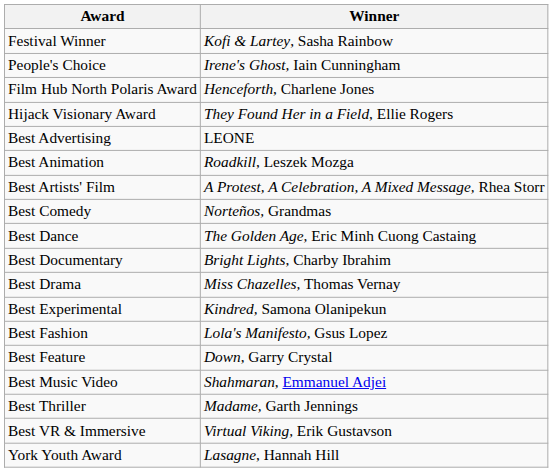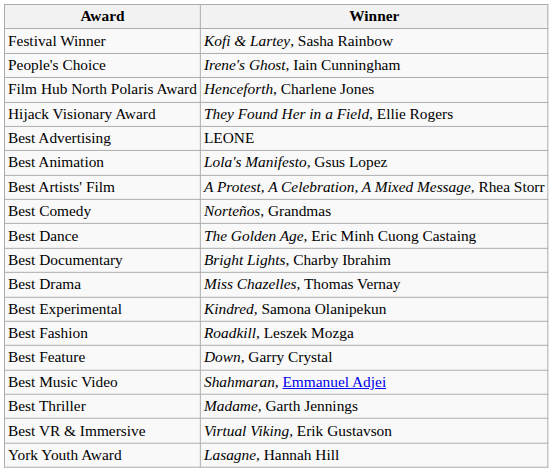 <table class="wikitable">
 <tr>
 <th>Award</th>
 <th>Winner</th>
 </tr>
 <tr>
 <td>Festival Winner</td>
 <td><em>Kofi & Lartey</em>, Sasha Rainbow</td>
 </tr>
 <tr>
 <td>People's Choice</td>
 <td><em>Irene's Ghost,</em> Iain Cunningham</td>
 </tr>
 <tr>
 <td>Film Hub North Polaris Award</td>
 <td><em>Henceforth</em>, Charlene Jones</td>
 </tr>
 <tr>
 <td>Hijack Visionary Award</td>
 <td><em>They Found Her in a Field</em>, Ellie Rogers</td>
 </tr>
 <tr>
 <td>Best Advertising</td>
 <td><em></em> LEONE</td>
 </tr>
 <tr>
 <td>Best Animation</td>
-<td><em>Roadkill</em>, Leszek Mozga</td>
+<td><em>Lola's Manifesto,</em> Gsus Lopez</td>
 </tr>
 <tr>
 <td>Best Artists' Film</td>
 <td><em>A Protest, A Celebration, A Mixed Message,</em> Rhea Storr</td>
 </tr>
 <tr>
 <td>Best Comedy</td>
 <td><em>Norteños,</em> Grandmas</td>
 </tr>
 <tr>
 <td>Best Dance</td>
 <td><em>The Golden Age,</em> Eric Minh Cuong Castaing</td>
 </tr>
 <tr>
 <td>Best Documentary</td>
 <td><em>Bright Lights</em>, Charby Ibrahim</td>
 </tr>
 <tr>
 <td>Best Drama</td>
 <td><em>Miss Chazelles,</em> Thomas Vernay</td>
 </tr>
 <tr>
 <td>Best Experimental</td>
 <td><em>Kindred,</em> Samona Olanipekun</td>
 </tr>
 <tr>
 <td>Best Fashion</td>
-<td><em>Lola's Manifesto,</em> Gsus Lopez</td>
+<td><em>Roadkill</em>, Leszek Mozga</td>
 </tr>
 <tr>
 <td>Best Feature</td>
 <td><em>Down</em>, Garry Crystal</td>
 </tr>
 <tr>
 <td>Best Music Video</td>
 <td><em>Shahmaran</em>, <a href='#'>Emmanuel Adjei</a></td>
 </tr>
 <tr>
 <td>Best Thriller</td>
 <td><em>Madame,</em> Garth Jennings</td>
 </tr>
 <tr>
 <td>Best VR & Immersive</td>
 <td><em>Virtual Viking,</em> Erik Gustavson</td>
 </tr>
 <tr>
 <td>York Youth Award</td>
 <td><em>Lasagne</em>, Hannah Hill</td>
 </tr>
 </table>
